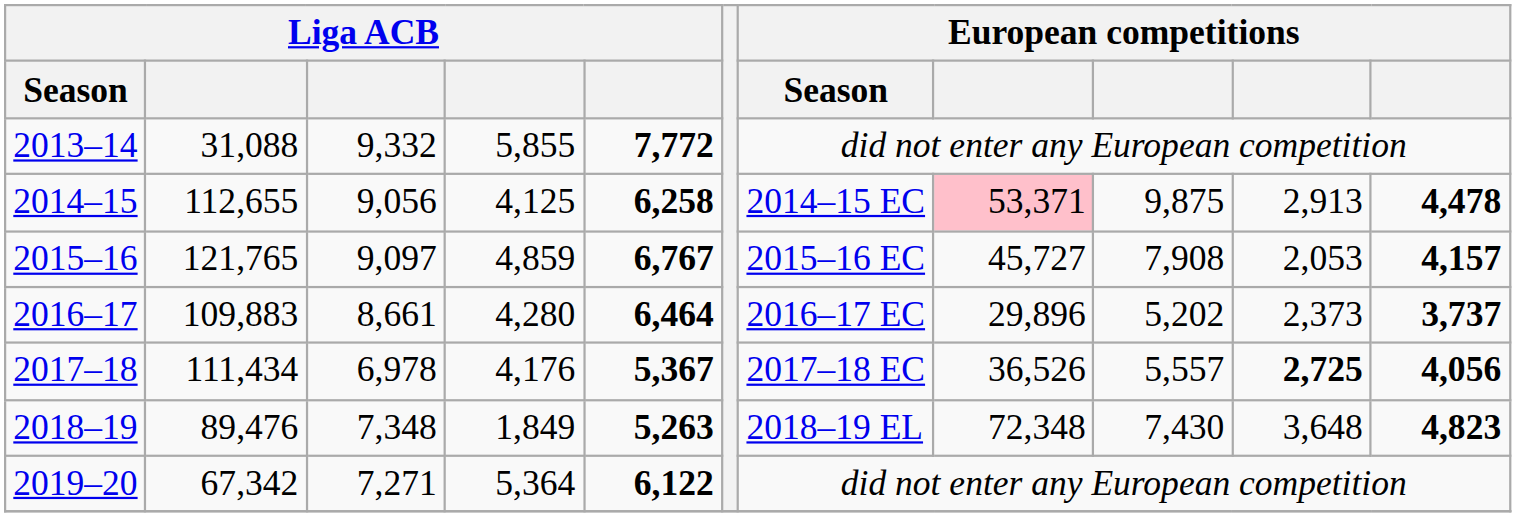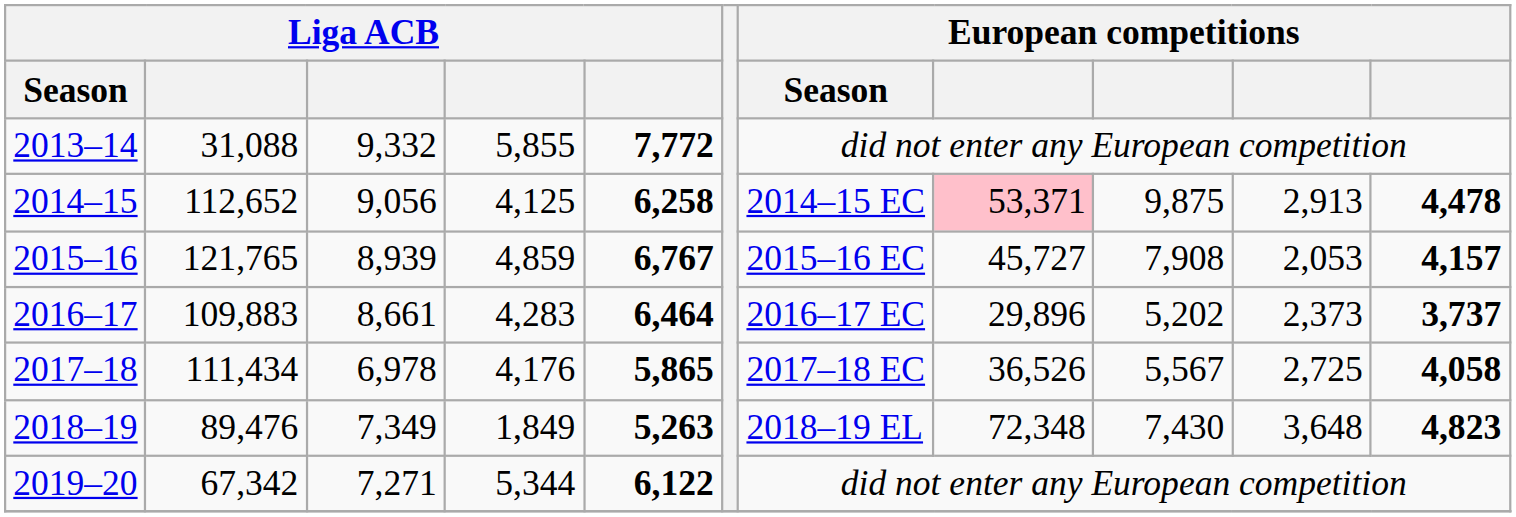 <table class="wikitable" style="text-align:right">
 <tr>
 <th colspan=5><a href='#'>Liga ACB</a></th>
 <th rowspan=9></th>
 <th colspan=5>European competitions</th>
 </tr>
 <tr>
 <th>Season</th>
 <th width=65></th>
 <th width=55></th>
 <th width=55></th>
 <th width=55></th>
 <th>Season</th>
 <th width=65></th>
 <th width=55></th>
 <th width=55></th>
 <th width=55></th>
 </tr>
 <tr>
 <td align=left><a href='#'>2013–14</a></td>
 <td>31,088</td>
 <td>9,332</td>
 <td>5,855</td>
 <td><strong>7,772</strong></td>
 <td align=center colspan=5><em>did not enter any European competition</em></td>
 </tr>
 <tr>
 <td align=left><a href='#'>2014–15</a></td>
-<td>112,655</td>
+<td>112,652</td>
 <td>9,056</td>
 <td>4,125</td>
 <td><strong>6,258</strong></td>
 <td align=left><a href='#'>2014–15 EC</a></td>
 <td style="background: pink;">53,371</td>
 <td>9,875</td>
 <td>2,913</td>
 <td><strong>4,478</strong></td>
 </tr>
 <tr>
 <td align=left><a href='#'>2015–16</a></td>
 <td>121,765</td>
-<td>9,097</td>
+<td>8,939</td>
 <td>4,859</td>
 <td><strong>6,767</strong></td>
 <td align=left><a href='#'>2015–16 EC</a></td>
 <td>45,727</td>
 <td>7,908</td>
 <td>2,053</td>
 <td><strong>4,157</strong></td>
 </tr>
 <tr>
 <td align=left><a href='#'>2016–17</a></td>
 <td>109,883</td>
 <td>8,661</td>
-<td>4,280</td>
+<td>4,283</td>
 <td><strong>6,464</strong></td>
 <td align=left><a href='#'>2016–17 EC</a></td>
 <td>29,896</td>
 <td>5,202</td>
 <td>2,373</td>
 <td><strong>3,737</strong></td>
 </tr>
 <tr>
 <td align=left><a href='#'>2017–18</a></td>
 <td>111,434</td>
 <td>6,978</td>
 <td>4,176</td>
-<td><strong>5,367</strong></td>
+<td><strong>5,865</strong></td>
 <td align=left><a href='#'>2017–18 EC</a></td>
 <td>36,526</td>
-<td>5,557</td>
-<td><strong>2,725</strong></td>
-<td><strong>4,056</strong></td>
+<td>5,567</td>
+<td>2,725</td>
+<td><strong>4,058</strong></td>
 </tr>
 <tr>
 <td align=left><a href='#'>2018–19</a></td>
 <td>89,476</td>
-<td>7,348</td>
+<td>7,349</td>
 <td>1,849</td>
 <td><strong>5,263</strong></td>
 <td align=left><a href='#'>2018–19 EL</a></td>
 <td>72,348</td>
 <td>7,430</td>
 <td>3,648</td>
 <td><strong>4,823</strong></td>
 </tr>
 <tr>
 <td align=left><a href='#'>2019–20</a></td>
 <td>67,342</td>
 <td>7,271</td>
-<td>5,364</td>
+<td>5,344</td>
 <td><strong>6,122</strong></td>
 <td colspan=5 align=center><em>did not enter any European competition</em></td>
 </tr>
 <tr>
 </tr>
 </table>
